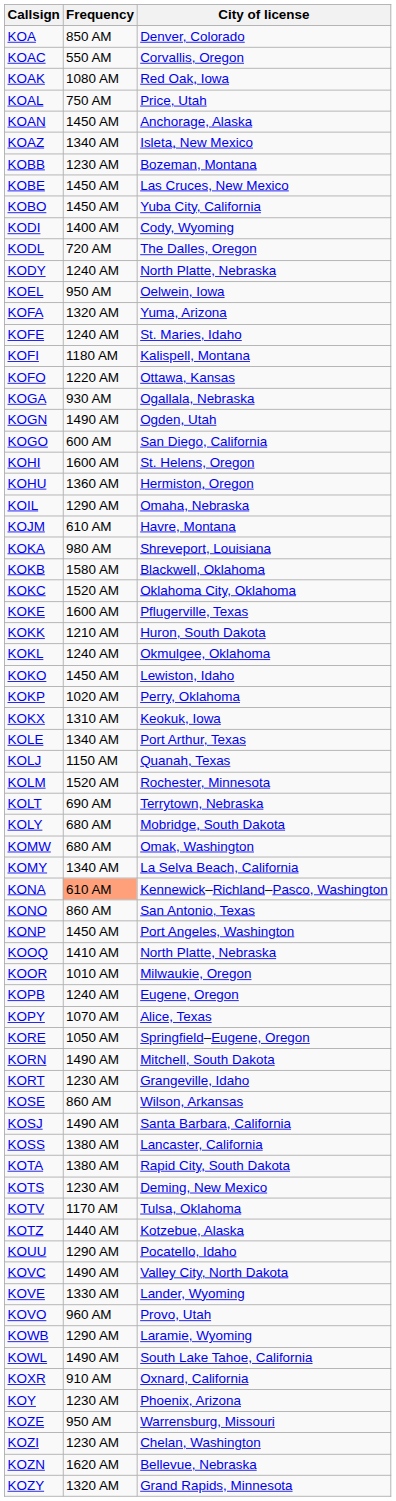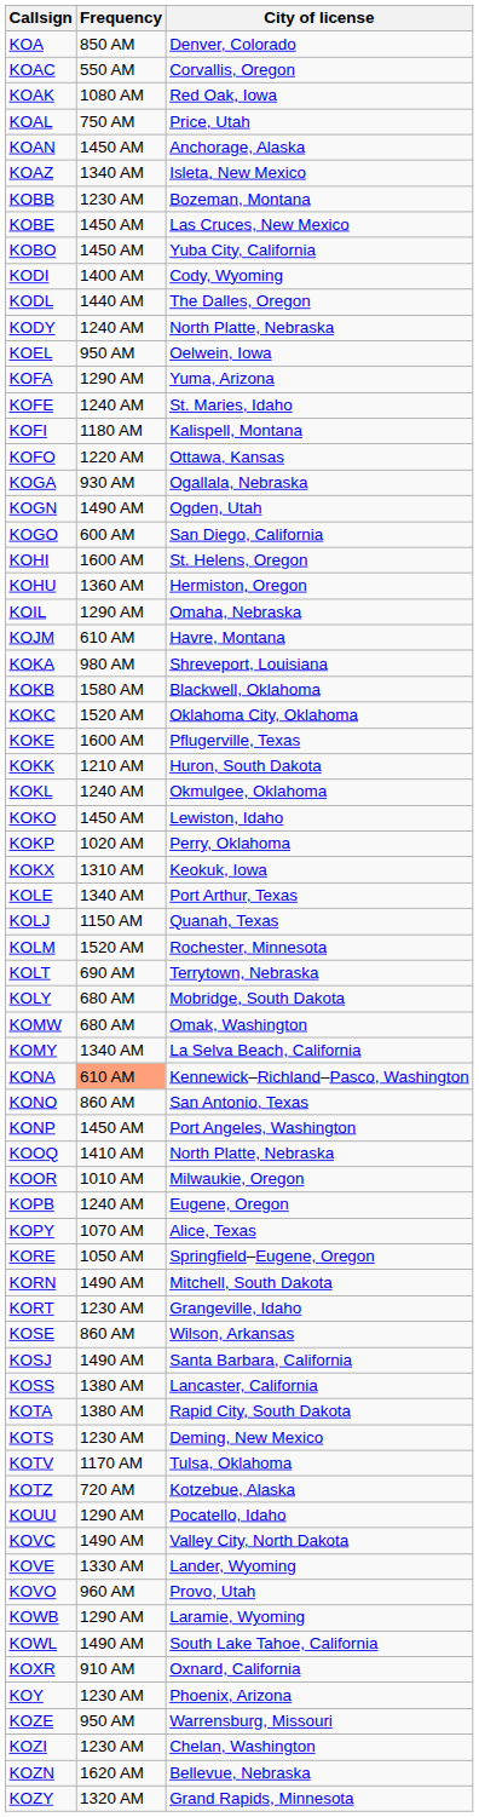 <table class="wikitable sortable">
 <tr>
 <th>Callsign</th>
 <th>Frequency</th>
 <th>City of license</th>
 </tr>
 <tr>
 <td><a href='#'>KOA</a></td>
 <td>850 AM</td>
 <td><a href='#'>Denver, Colorado</a></td>
 </tr>
 <tr>
 <td><a href='#'>KOAC</a></td>
 <td>550 AM</td>
 <td><a href='#'>Corvallis, Oregon</a></td>
 </tr>
 <tr>
 <td><a href='#'>KOAK</a></td>
 <td>1080 AM</td>
 <td><a href='#'>Red Oak, Iowa</a></td>
 </tr>
 <tr>
 <td><a href='#'>KOAL</a></td>
 <td>750 AM</td>
 <td><a href='#'>Price, Utah</a></td>
 </tr>
 <tr>
 <td><a href='#'>KOAN</a></td>
 <td>1450 AM</td>
 <td><a href='#'>Anchorage, Alaska</a></td>
 </tr>
 <tr>
 <td><a href='#'>KOAZ</a></td>
 <td>1340 AM</td>
 <td><a href='#'>Isleta, New Mexico</a></td>
 </tr>
 <tr>
 <td><a href='#'>KOBB</a></td>
 <td>1230 AM</td>
 <td><a href='#'>Bozeman, Montana</a></td>
 </tr>
 <tr>
 <td><a href='#'>KOBE</a></td>
 <td>1450 AM</td>
 <td><a href='#'>Las Cruces, New Mexico</a></td>
 </tr>
 <tr>
 <td><a href='#'>KOBO</a></td>
 <td>1450 AM</td>
 <td><a href='#'>Yuba City, California</a></td>
 </tr>
 <tr>
 <td><a href='#'>KODI</a></td>
 <td>1400 AM</td>
 <td><a href='#'>Cody, Wyoming</a></td>
 </tr>
 <tr>
 <td><a href='#'>KODL</a></td>
-<td>720 AM</td>
+<td>1440 AM</td>
 <td><a href='#'>The Dalles, Oregon</a></td>
 </tr>
 <tr>
 <td><a href='#'>KODY</a></td>
 <td>1240 AM</td>
 <td><a href='#'>North Platte, Nebraska</a></td>
 </tr>
 <tr>
 <td><a href='#'>KOEL</a></td>
 <td>950 AM</td>
 <td><a href='#'>Oelwein, Iowa</a></td>
 </tr>
 <tr>
 <td><a href='#'>KOFA</a></td>
-<td>1320 AM</td>
+<td>1290 AM</td>
 <td><a href='#'>Yuma, Arizona</a></td>
 </tr>
 <tr>
 <td><a href='#'>KOFE</a></td>
 <td>1240 AM</td>
 <td><a href='#'>St. Maries, Idaho</a></td>
 </tr>
 <tr>
 <td><a href='#'>KOFI</a></td>
 <td>1180 AM</td>
 <td><a href='#'>Kalispell, Montana</a></td>
 </tr>
 <tr>
 <td><a href='#'>KOFO</a></td>
 <td>1220 AM</td>
 <td><a href='#'>Ottawa, Kansas</a></td>
 </tr>
 <tr>
 <td><a href='#'>KOGA</a></td>
 <td>930 AM</td>
 <td><a href='#'>Ogallala, Nebraska</a></td>
 </tr>
 <tr>
 <td><a href='#'>KOGN</a></td>
 <td>1490 AM</td>
 <td><a href='#'>Ogden, Utah</a></td>
 </tr>
 <tr>
 <td><a href='#'>KOGO</a></td>
 <td>600 AM</td>
 <td><a href='#'>San Diego, California</a></td>
 </tr>
 <tr>
 <td><a href='#'>KOHI</a></td>
 <td>1600 AM</td>
 <td><a href='#'>St. Helens, Oregon</a></td>
 </tr>
 <tr>
 <td><a href='#'>KOHU</a></td>
 <td>1360 AM</td>
 <td><a href='#'>Hermiston, Oregon</a></td>
 </tr>
 <tr>
 <td><a href='#'>KOIL</a></td>
 <td>1290 AM</td>
 <td><a href='#'>Omaha, Nebraska</a></td>
 </tr>
 <tr>
 <td><a href='#'>KOJM</a></td>
 <td>610 AM</td>
 <td><a href='#'>Havre, Montana</a></td>
 </tr>
 <tr>
 <td><a href='#'>KOKA</a></td>
 <td>980 AM</td>
 <td><a href='#'>Shreveport, Louisiana</a></td>
 </tr>
 <tr>
 <td><a href='#'>KOKB</a></td>
 <td>1580 AM</td>
 <td><a href='#'>Blackwell, Oklahoma</a></td>
 </tr>
 <tr>
 <td><a href='#'>KOKC</a></td>
 <td>1520 AM</td>
 <td><a href='#'>Oklahoma City, Oklahoma</a></td>
 </tr>
 <tr>
 <td><a href='#'>KOKE</a></td>
 <td>1600 AM</td>
 <td><a href='#'>Pflugerville, Texas</a></td>
 </tr>
 <tr>
 <td><a href='#'>KOKK</a></td>
 <td>1210 AM</td>
 <td><a href='#'>Huron, South Dakota</a></td>
 </tr>
 <tr>
 <td><a href='#'>KOKL</a></td>
 <td>1240 AM</td>
 <td><a href='#'>Okmulgee, Oklahoma</a></td>
 </tr>
 <tr>
 <td><a href='#'>KOKO</a></td>
 <td>1450 AM</td>
 <td><a href='#'>Lewiston, Idaho</a></td>
 </tr>
 <tr>
 <td><a href='#'>KOKP</a></td>
 <td>1020 AM</td>
 <td><a href='#'>Perry, Oklahoma</a></td>
 </tr>
 <tr>
 <td><a href='#'>KOKX</a></td>
 <td>1310 AM</td>
 <td><a href='#'>Keokuk, Iowa</a></td>
 </tr>
 <tr>
 <td><a href='#'>KOLE</a></td>
 <td>1340 AM</td>
 <td><a href='#'>Port Arthur, Texas</a></td>
 </tr>
 <tr>
 <td><a href='#'>KOLJ</a></td>
 <td>1150 AM</td>
 <td><a href='#'>Quanah, Texas</a></td>
 </tr>
 <tr>
 <td><a href='#'>KOLM</a></td>
 <td>1520 AM</td>
 <td><a href='#'>Rochester, Minnesota</a></td>
 </tr>
 <tr>
 <td><a href='#'>KOLT</a></td>
 <td>690 AM</td>
 <td><a href='#'>Terrytown, Nebraska</a></td>
 </tr>
 <tr>
 <td><a href='#'>KOLY</a></td>
 <td>680 AM</td>
 <td><a href='#'>Mobridge, South Dakota</a></td>
 </tr>
 <tr>
 <td><a href='#'>KOMW</a></td>
 <td>680 AM</td>
 <td><a href='#'>Omak, Washington</a></td>
 </tr>
 <tr>
 <td><a href='#'>KOMY</a></td>
 <td>1340 AM</td>
 <td><a href='#'>La Selva Beach, California</a></td>
 </tr>
 <tr>
 <td><a href='#'>KONA</a></td>
 <td style="background: lightsalmon;">610 AM</td>
 <td><a href='#'>Kennewick</a>–<a href='#'>Richland</a>–<a href='#'>Pasco, Washington</a></td>
 </tr>
 <tr>
 <td><a href='#'>KONO</a></td>
 <td>860 AM</td>
 <td><a href='#'>San Antonio, Texas</a></td>
 </tr>
 <tr>
 <td><a href='#'>KONP</a></td>
 <td>1450 AM</td>
 <td><a href='#'>Port Angeles, Washington</a></td>
 </tr>
 <tr>
 <td><a href='#'>KOOQ</a></td>
 <td>1410 AM</td>
 <td><a href='#'>North Platte, Nebraska</a></td>
 </tr>
 <tr>
 <td><a href='#'>KOOR</a></td>
 <td>1010 AM</td>
 <td><a href='#'>Milwaukie, Oregon</a></td>
 </tr>
 <tr>
 <td><a href='#'>KOPB</a></td>
 <td>1240 AM</td>
 <td><a href='#'>Eugene, Oregon</a></td>
 </tr>
 <tr>
 <td><a href='#'>KOPY</a></td>
 <td>1070 AM</td>
 <td><a href='#'>Alice, Texas</a></td>
 </tr>
 <tr>
 <td><a href='#'>KORE</a></td>
 <td>1050 AM</td>
 <td><a href='#'>Springfield</a>–<a href='#'>Eugene, Oregon</a></td>
 </tr>
 <tr>
 <td><a href='#'>KORN</a></td>
 <td>1490 AM</td>
 <td><a href='#'>Mitchell, South Dakota</a></td>
 </tr>
 <tr>
 <td><a href='#'>KORT</a></td>
 <td>1230 AM</td>
 <td><a href='#'>Grangeville, Idaho</a></td>
 </tr>
 <tr>
 <td><a href='#'>KOSE</a></td>
 <td>860 AM</td>
 <td><a href='#'>Wilson, Arkansas</a></td>
 </tr>
 <tr>
 <td><a href='#'>KOSJ</a></td>
 <td>1490 AM</td>
 <td><a href='#'>Santa Barbara, California</a></td>
 </tr>
 <tr>
 <td><a href='#'>KOSS</a></td>
 <td>1380 AM</td>
 <td><a href='#'>Lancaster, California</a></td>
 </tr>
 <tr>
 <td><a href='#'>KOTA</a></td>
 <td>1380 AM</td>
 <td><a href='#'>Rapid City, South Dakota</a></td>
 </tr>
 <tr>
 <td><a href='#'>KOTS</a></td>
 <td>1230 AM</td>
 <td><a href='#'>Deming, New Mexico</a></td>
 </tr>
 <tr>
 <td><a href='#'>KOTV</a></td>
 <td>1170 AM</td>
 <td><a href='#'>Tulsa, Oklahoma</a></td>
 </tr>
 <tr>
 <td><a href='#'>KOTZ</a></td>
-<td>1440 AM</td>
+<td>720 AM</td>
 <td><a href='#'>Kotzebue, Alaska</a></td>
 </tr>
 <tr>
 <td><a href='#'>KOUU</a></td>
 <td>1290 AM</td>
 <td><a href='#'>Pocatello, Idaho</a></td>
 </tr>
 <tr>
 <td><a href='#'>KOVC</a></td>
 <td>1490 AM</td>
 <td><a href='#'>Valley City, North Dakota</a></td>
 </tr>
 <tr>
 <td><a href='#'>KOVE</a></td>
 <td>1330 AM</td>
 <td><a href='#'>Lander, Wyoming</a></td>
 </tr>
 <tr>
 <td><a href='#'>KOVO</a></td>
 <td>960 AM</td>
 <td><a href='#'>Provo, Utah</a></td>
 </tr>
 <tr>
 <td><a href='#'>KOWB</a></td>
 <td>1290 AM</td>
 <td><a href='#'>Laramie, Wyoming</a></td>
 </tr>
 <tr>
 <td><a href='#'>KOWL</a></td>
 <td>1490 AM</td>
 <td><a href='#'>South Lake Tahoe, California</a></td>
 </tr>
 <tr>
 <td><a href='#'>KOXR</a></td>
 <td>910 AM</td>
 <td><a href='#'>Oxnard, California</a></td>
 </tr>
 <tr>
 <td><a href='#'>KOY</a></td>
 <td>1230 AM</td>
 <td><a href='#'>Phoenix, Arizona</a></td>
 </tr>
 <tr>
 <td><a href='#'>KOZE</a></td>
 <td>950 AM</td>
 <td><a href='#'>Warrensburg, Missouri</a></td>
 </tr>
 <tr>
 <td><a href='#'>KOZI</a></td>
 <td>1230 AM</td>
 <td><a href='#'>Chelan, Washington</a></td>
 </tr>
 <tr>
 <td><a href='#'>KOZN</a></td>
 <td>1620 AM</td>
 <td><a href='#'>Bellevue, Nebraska</a></td>
 </tr>
 <tr>
 <td><a href='#'>KOZY</a></td>
 <td>1320 AM</td>
 <td><a href='#'>Grand Rapids, Minnesota</a></td>
 </tr>
 </table>
